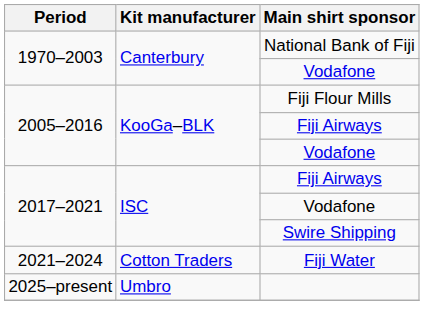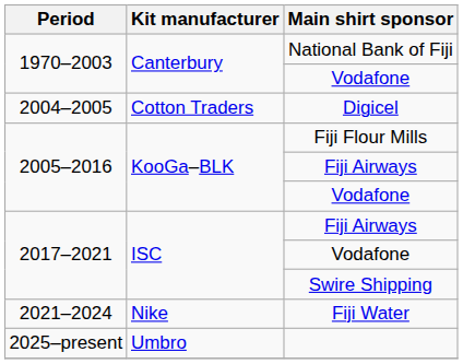 <table class=wikitable style=text-align:center>
 <tr>
 <th>Period</th>
 <th>Kit manufacturer</th>
 <th>Main shirt sponsor</th>
 </tr>
 <tr>
 <td rowspan=2>1970–2003</td>
 <td style=text-align:left; rowspan=2><a href='#'>Canterbury</a></td>
 <td>National Bank of Fiji</td>
 </tr>
 <tr>
 <td><a href='#'>Vodafone</a></td>
+</tr>
+<tr>
+<td>2004–2005</td>
+<td style=text-align:left><a href='#'>Cotton Traders</a></td>
+<td><a href='#'>Digicel</a></td>
 </tr>
 <tr>
 <td rowspan=3>2005–2016</td>
 <td style=text-align:left; rowspan=3><a href='#'>KooGa</a>–<a href='#'>BLK</a></td>
 <td>Fiji Flour Mills</td>
 </tr>
 <tr>
 <td><a href='#'>Fiji Airways</a></td>
 </tr>
 <tr>
 <td><a href='#'>Vodafone</a></td>
 </tr>
 <tr>
 <td rowspan=3>2017–2021</td>
 <td style=text-align:left; rowspan=3><a href='#'>ISC</a></td>
 <td><a href='#'>Fiji Airways</a></td>
 </tr>
 <tr>
 <td>Vodafone</td>
 </tr>
 <tr>
 <td><a href='#'>Swire Shipping</a></td>
 </tr>
 <tr>
 <td>2021–2024</td>
-<td style=text-align:left><a href='#'>Cotton Traders</a></td>
+<td style=text-align:left><a href='#'>Nike</a></td>
 <td><a href='#'>Fiji Water</a></td>
 </tr>
 <tr>
 <td>2025–present</td>
 <td style=text-align:left><a href='#'>Umbro</a></td>
 <td></td>
 </tr>
 <tr>
 </tr>
 </table>
